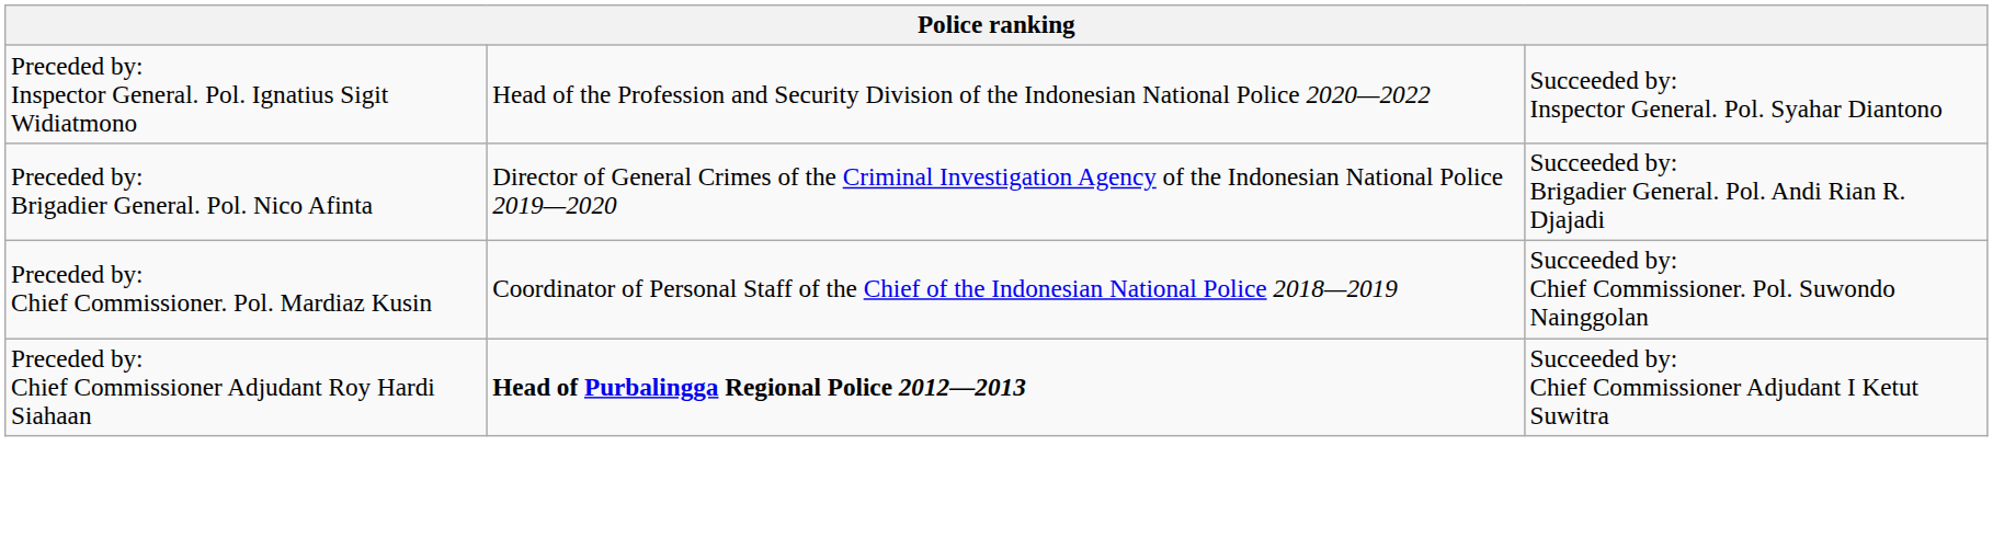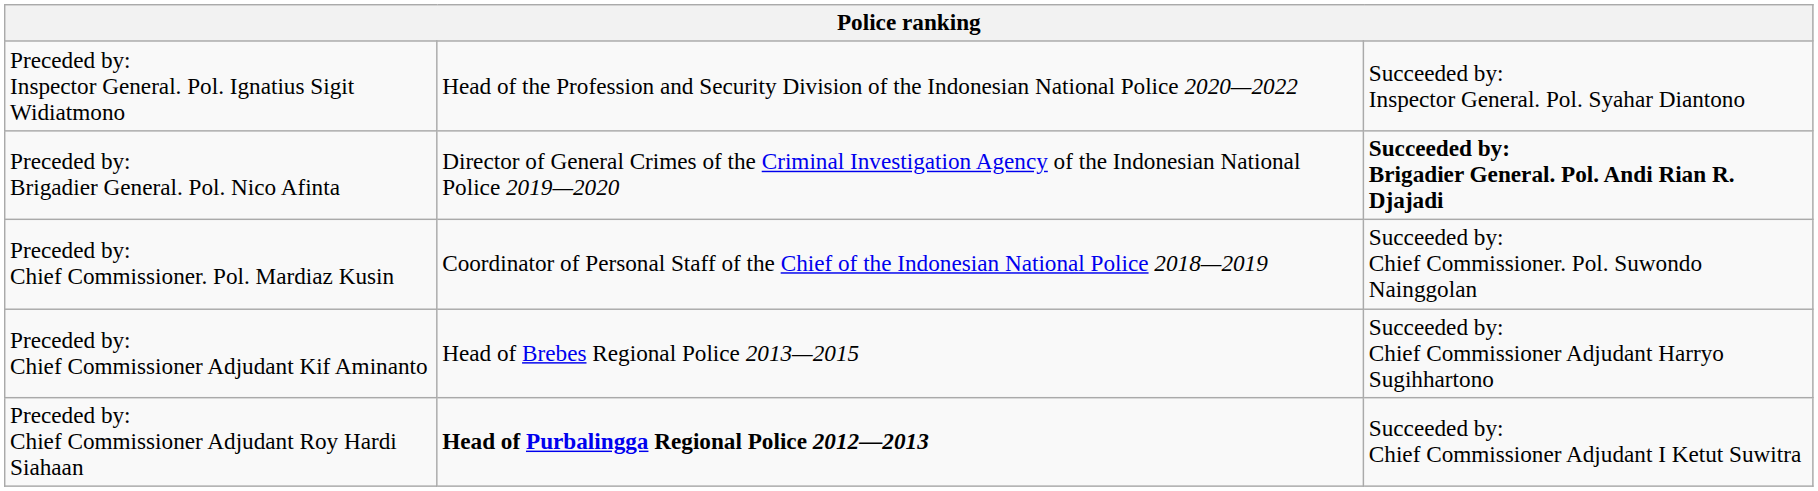 <table class="wikitable sortable">
 <tr>
 <th colspan="3">Police ranking</th>
 </tr>
 <tr>
 <td rowspan="1">Preceded by:<br>Inspector General. Pol. Ignatius Sigit Widiatmono</td>
 <td rowspan="1">Head of the Profession and Security Division of the Indonesian National Police <em>2020—2022</em></td>
 <td rowspan="1">Succeeded by:<br>Inspector General. Pol. Syahar Diantono</td>
 </tr>
 <tr>
 <td rowspan="1">Preceded by:<br>Brigadier General. Pol. Nico Afinta</td>
 <td rowspan="1">Director of General Crimes of the <a href='#'>Criminal Investigation Agency</a> of the Indonesian National Police <em>2019—2020</em></td>
-<td rowspan="1">Succeeded by:<br>Brigadier General. Pol. Andi Rian R. Djajadi</td>
+<td rowspan="1"><strong>Succeeded by:<br>Brigadier General. Pol. Andi Rian R. Djajadi</strong></td>
 </tr>
 <tr>
 <td rowspan="1">Preceded by:<br>Chief Commissioner. Pol. Mardiaz Kusin</td>
 <td rowspan="1">Coordinator of Personal Staff of the <a href='#'>Chief of the Indonesian National Police</a> <em>2018—2019</em></td>
 <td rowspan="1">Succeeded by:<br>Chief Commissioner. Pol. Suwondo Nainggolan</td>
 </tr>
 <tr>
+<td rowspan="1">Preceded by:<br>Chief Commissioner Adjudant Kif Aminanto</td>
+<td rowspan="1">Head of <a href='#'>Brebes</a> Regional Police <em>2013—2015</em></td>
+<td rowspan="1">Succeeded by:<br>Chief Commissioner Adjudant Harryo Sugihhartono</td>
+</tr>
+<tr>
 <td rowspan="1">Preceded by:<br>Chief Commissioner Adjudant Roy Hardi Siahaan</td>
 <td rowspan="1"><strong>Head of <a href='#'>Purbalingga</a> Regional Police <em>2012—2013</em></strong></td>
 <td rowspan="1">Succeeded by:<br>Chief Commissioner Adjudant I Ketut Suwitra</td>
 </tr>
 </table>
